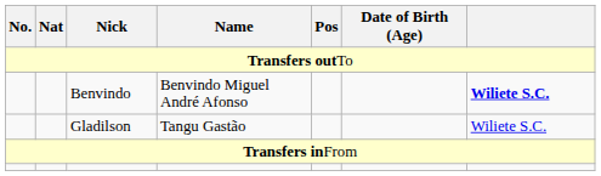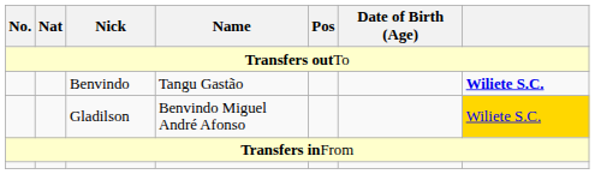 <table class="wikitable ve-ce-branchNode ve-ce-tableNode">
 <tr>
 <th>No.</th>
 <th>Nat</th>
 <th width=105px>Nick</th>
 <th width=230px>Name</th>
 <th>Pos</th>
 <th width=195px>Date of Birth (Age)</th>
 <th width=190px></th>
 </tr>
 <tr bgcolor=#ffffcc>
 <td align=center colspan=7><strong>Transfers out</strong>To</td>
 </tr>
 <tr>
 <td></td>
 <td></td>
 <td>Benvindo</td>
-<td>Benvindo Miguel André Afonso</td>
+<td>Tangu Gastão</td>
 <td></td>
 <td></td>
 <td><strong><a href='#'>Wiliete S.C.</a></strong></td>
 </tr>
 <tr>
 <td></td>
 <td></td>
 <td>Gladilson</td>
-<td>Tangu Gastão</td>
+<td>Benvindo Miguel André Afonso</td>
 <td></td>
 <td></td>
-<td><a href='#'>Wiliete S.C.</a></td>
+<td style="background: gold;"><a href='#'>Wiliete S.C.</a></td>
 </tr>
 <tr bgcolor=#ffffcc>
 <td align=center colspan=7><strong>Transfers in</strong>From</td>
 </tr>
 <tr>
 <td></td>
 <td></td>
 <td></td>
 <td></td>
 <td></td>
 <td></td>
 <td></td>
 </tr>
 </table>
